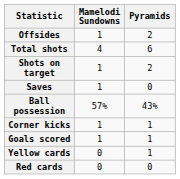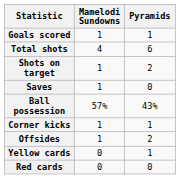 <table class="wikitable plainrowheaders" style="text-align:center">
 <tr>
 <th scope="col" style="width:100px">Statistic</th>
 <th scope="col" style="width:70px">Mamelodi Sundowns</th>
 <th scope="col" style="width:70px">Pyramids</th>
 </tr>
 <tr>
-<th scope=row>Offsides</th>
+<th scope=row>Goals scored</th>
 <td>1</td>
-<td>2</td>
+<td>1</td>
 </tr>
 <tr>
 <th scope=row>Total shots</th>
 <td>4</td>
 <td>6</td>
 </tr>
 <tr>
 <th scope=row>Shots on target</th>
 <td>1</td>
 <td>2</td>
 </tr>
 <tr>
 <th scope=row>Saves</th>
 <td>1</td>
 <td>0</td>
 </tr>
 <tr>
 <th scope=row>Ball possession</th>
 <td>57%</td>
 <td>43%</td>
 </tr>
 <tr>
 <th scope=row>Corner kicks</th>
 <td>1</td>
 <td>1</td>
 </tr>
 <tr>
-<th scope=row>Goals scored</th>
+<th scope=row>Offsides</th>
 <td>1</td>
-<td>1</td>
+<td>2</td>
 </tr>
 <tr>
 <th scope=row>Yellow cards</th>
 <td>0</td>
 <td>1</td>
 </tr>
 <tr>
 <th scope=row>Red cards</th>
 <td>0</td>
 <td>0</td>
 </tr>
 </table>
